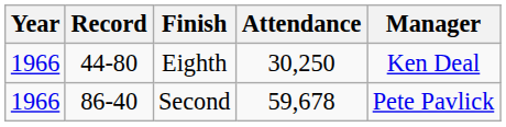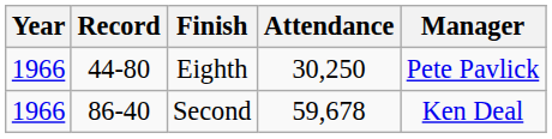 <table class="wikitable">
 <tr>
 <th>Year</th>
 <th>Record</th>
 <th>Finish</th>
 <th>Attendance</th>
 <th>Manager</th>
 </tr>
 <tr align=center>
 <td><a href='#'>1966</a></td>
 <td>44-80</td>
 <td>Eighth</td>
 <td>30,250</td>
-<td><a href='#'>Ken Deal</a></td>
+<td><a href='#'>Pete Pavlick</a></td>
 </tr>
 <tr align=center>
 <td><a href='#'>1966</a></td>
 <td>86-40</td>
 <td>Second</td>
 <td>59,678</td>
-<td><a href='#'>Pete Pavlick</a></td>
+<td><a href='#'>Ken Deal</a></td>
 </tr>
 </table>
